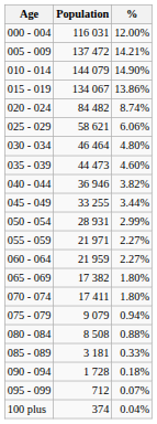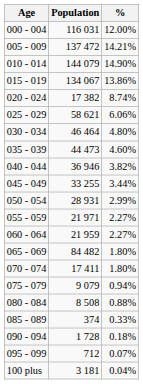 <table class="wikitable" style="font-size: 95%; text-align: right">
 <tr>
 <th>Age</th>
 <th>Population</th>
 <th>%</th>
 </tr>
 <tr>
 <td align=left>000 - 004</td>
 <td>116 031</td>
 <td>12.00%</td>
 </tr>
 <tr>
 <td align=left>005 - 009</td>
 <td>137 472</td>
 <td>14.21%</td>
 </tr>
 <tr>
 <td align=left>010 - 014</td>
 <td>144 079</td>
 <td>14.90%</td>
 </tr>
 <tr>
 <td align=left>015 - 019</td>
 <td>134 067</td>
 <td>13.86%</td>
 </tr>
 <tr>
 <td align=left>020 - 024</td>
-<td>84 482</td>
+<td>17 382</td>
 <td>8.74%</td>
 </tr>
 <tr>
 <td align=left>025 - 029</td>
 <td>58 621</td>
 <td>6.06%</td>
 </tr>
 <tr>
 <td align=left>030 - 034</td>
 <td>46 464</td>
 <td>4.80%</td>
 </tr>
 <tr>
 <td align=left>035 - 039</td>
 <td>44 473</td>
 <td>4.60%</td>
 </tr>
 <tr>
 <td align=left>040 - 044</td>
 <td>36 946</td>
 <td>3.82%</td>
 </tr>
 <tr>
 <td align=left>045 - 049</td>
 <td>33 255</td>
 <td>3.44%</td>
 </tr>
 <tr>
 <td align=left>050 - 054</td>
 <td>28 931</td>
 <td>2.99%</td>
 </tr>
 <tr>
 <td align=left>055 - 059</td>
 <td>21 971</td>
 <td>2.27%</td>
 </tr>
 <tr>
 <td align=left>060 - 064</td>
 <td>21 959</td>
 <td>2.27%</td>
 </tr>
 <tr>
 <td align=left>065 - 069</td>
-<td>17 382</td>
+<td>84 482</td>
 <td>1.80%</td>
 </tr>
 <tr>
 <td align=left>070 - 074</td>
 <td>17 411</td>
 <td>1.80%</td>
 </tr>
 <tr>
 <td align=left>075 - 079</td>
 <td>9 079</td>
 <td>0.94%</td>
 </tr>
 <tr>
 <td align=left>080 - 084</td>
 <td>8 508</td>
 <td>0.88%</td>
 </tr>
 <tr>
 <td align=left>085 - 089</td>
-<td>3 181</td>
+<td>374</td>
 <td>0.33%</td>
 </tr>
 <tr>
 <td align=left>090 - 094</td>
 <td>1 728</td>
 <td>0.18%</td>
 </tr>
 <tr>
 <td align=left>095 - 099</td>
 <td>712</td>
 <td>0.07%</td>
 </tr>
 <tr>
 <td align=left>100 plus</td>
-<td>374</td>
+<td>3 181</td>
 <td>0.04%</td>
 </tr>
 </table>
